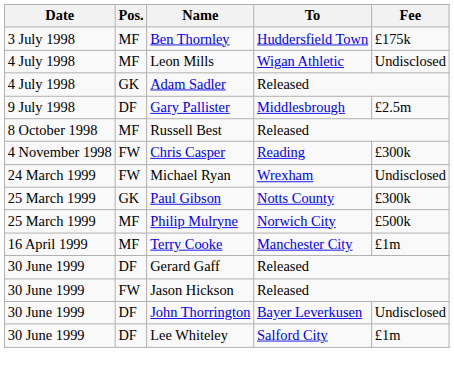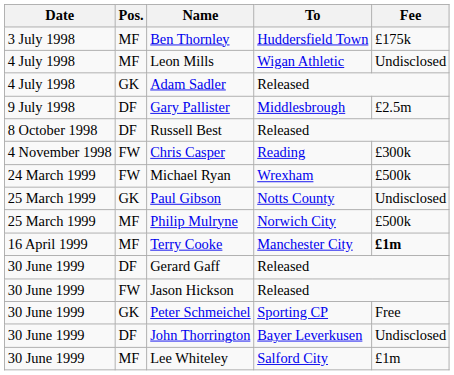 <table class="wikitable">
 <tr>
 <th>Date</th>
 <th>Pos.</th>
 <th>Name</th>
 <th>To</th>
 <th>Fee</th>
 </tr>
 <tr>
 <td>3 July 1998</td>
 <td>MF</td>
 <td> <a href='#'>Ben Thornley</a></td>
 <td> <a href='#'>Huddersfield Town</a></td>
 <td>£175k</td>
 </tr>
 <tr>
 <td>4 July 1998</td>
 <td>MF</td>
 <td> Leon Mills</td>
 <td> <a href='#'>Wigan Athletic</a></td>
 <td>Undisclosed</td>
 </tr>
 <tr>
 <td>4 July 1998</td>
 <td>GK</td>
 <td> <a href='#'>Adam Sadler</a></td>
 <td colspan="2">Released</td>
 </tr>
 <tr>
 <td>9 July 1998</td>
 <td>DF</td>
 <td> <a href='#'>Gary Pallister</a></td>
 <td> <a href='#'>Middlesbrough</a></td>
 <td>£2.5m</td>
 </tr>
 <tr>
 <td>8 October 1998</td>
-<td>MF</td>
+<td>DF</td>
 <td> Russell Best</td>
 <td colspan="2">Released</td>
 </tr>
 <tr>
 <td>4 November 1998</td>
 <td>FW</td>
 <td> <a href='#'>Chris Casper</a></td>
 <td> <a href='#'>Reading</a></td>
 <td>£300k</td>
 </tr>
 <tr>
 <td>24 March 1999</td>
 <td>FW</td>
 <td> Michael Ryan</td>
 <td> <a href='#'>Wrexham</a></td>
-<td>Undisclosed</td>
+<td>£500k</td>
 </tr>
 <tr>
 <td>25 March 1999</td>
 <td>GK</td>
 <td> <a href='#'>Paul Gibson</a></td>
 <td> <a href='#'>Notts County</a></td>
-<td>£300k</td>
+<td>Undisclosed</td>
 </tr>
 <tr>
 <td>25 March 1999</td>
 <td>MF</td>
 <td> <a href='#'>Philip Mulryne</a></td>
 <td> <a href='#'>Norwich City</a></td>
 <td>£500k</td>
 </tr>
 <tr>
 <td>16 April 1999</td>
 <td>MF</td>
 <td> <a href='#'>Terry Cooke</a></td>
 <td> <a href='#'>Manchester City</a></td>
-<td>£1m</td>
+<td><strong>£1m</strong></td>
 </tr>
 <tr>
 <td>30 June 1999</td>
 <td>DF</td>
 <td> Gerard Gaff</td>
 <td colspan="2">Released</td>
 </tr>
 <tr>
 <td>30 June 1999</td>
 <td>FW</td>
 <td> Jason Hickson</td>
 <td colspan="2">Released</td>
 </tr>
 <tr>
 <td>30 June 1999</td>
+<td>GK</td>
+<td> <a href='#'>Peter Schmeichel</a></td>
+<td> <a href='#'>Sporting CP</a></td>
+<td>Free</td>
+</tr>
+<tr>
+<td>30 June 1999</td>
 <td>DF</td>
 <td> <a href='#'>John Thorrington</a></td>
 <td> <a href='#'>Bayer Leverkusen</a></td>
 <td>Undisclosed</td>
 </tr>
 <tr>
 <td>30 June 1999</td>
-<td>DF</td>
+<td>MF</td>
 <td> Lee Whiteley</td>
 <td> <a href='#'>Salford City</a></td>
 <td>£1m</td>
 </tr>
 </table>
